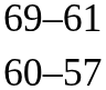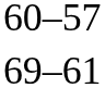 <table style="text-align:center">
 <tr>
 <th width=200></th>
 <th width=100></th>
 <th width=200></th>
 </tr>
 <tr>
 <td align=right><strong></strong></td>
-<td align=center>69–61</td>
+<td align=center>60–57</td>
 <td align=left></td>
 </tr>
 <tr>
 <td align=right><strong></strong></td>
-<td align=center>60–57</td>
+<td align=center>69–61</td>
 <td align=left></td>
 </tr>
 </table>
